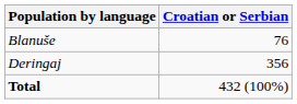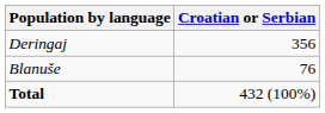 <table class="wikitable sortable">
 <tr>
 <th>Population by language</th>
 <th><a href='#'>Croatian</a> or <a href='#'>Serbian</a></th>
 </tr>
 <tr>
+<td><em>Deringaj</em></td>
+<td align="right">356</td>
+</tr>
+<tr>
 <td><em>Blanuše</em></td>
 <td align="right">76</td>
-</tr>
-<tr>
-<td><em>Deringaj</em></td>
-<td align="right">356</td>
 </tr>
 <tr>
 <td><strong>Total</strong></td>
 <td align="right">432 (100%)</td>
 </tr>
 </table>
